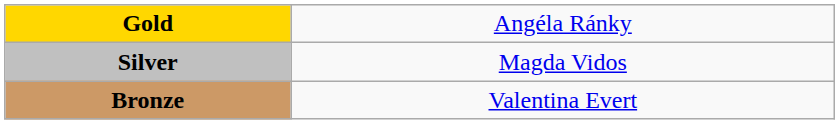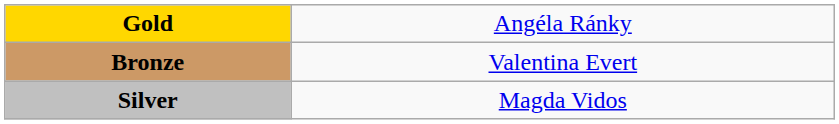 <table class="wikitable" style="text-align:center; " width="35%">
 <tr>
 <td bgcolor="gold"><strong>Gold</strong></td>
 <td><a href='#'>Angéla Ránky</a><br>  <small><em></em></small></td>
 </tr>
 <tr>
+<td bgcolor="CC9966"><strong>Bronze</strong></td>
+<td><a href='#'>Valentina Evert</a><br>  <small><em></em></small></td>
+</tr>
+<tr>
 <td bgcolor="silver"><strong>Silver</strong></td>
 <td><a href='#'>Magda Vidos</a><br>  <small><em></em></small></td>
 </tr>
-<tr>
-<td bgcolor="CC9966"><strong>Bronze</strong></td>
-<td><a href='#'>Valentina Evert</a><br>  <small><em></em></small></td>
-</tr>
 </table>
